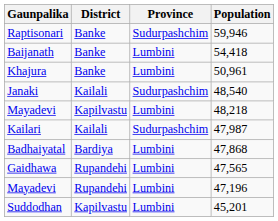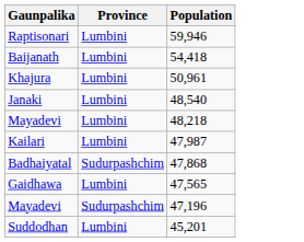 <table class="wikitable sortable static-row-numbers static-row-header-text">
 <tr>
 <th>Gaunpalika</th>
-<th>District</th>
 <th>Province</th>
 <th>Population</th>
 </tr>
 <tr>
 <td><a href='#'>Raptisonari</a></td>
-<td><a href='#'>Banke</a></td>
-<td><a href='#'>Sudurpashchim</a></td>
+<td><a href='#'>Lumbini</a></td>
 <td>59,946</td>
 </tr>
 <tr>
 <td><a href='#'>Baijanath</a></td>
-<td><a href='#'>Banke</a></td>
 <td><a href='#'>Lumbini</a></td>
 <td>54,418</td>
 </tr>
 <tr>
 <td><a href='#'>Khajura</a></td>
-<td><a href='#'>Banke</a></td>
 <td><a href='#'>Lumbini</a></td>
 <td>50,961</td>
 </tr>
 <tr>
 <td><a href='#'>Janaki</a></td>
-<td><a href='#'>Kailali</a></td>
-<td><a href='#'>Sudurpashchim</a></td>
+<td><a href='#'>Lumbini</a></td>
 <td>48,540</td>
 </tr>
 <tr>
 <td><a href='#'>Mayadevi</a></td>
-<td><a href='#'>Kapilvastu</a></td>
 <td><a href='#'>Lumbini</a></td>
 <td>48,218</td>
 </tr>
 <tr>
 <td><a href='#'>Kailari</a></td>
-<td><a href='#'>Kailali</a></td>
-<td><a href='#'>Sudurpashchim</a></td>
+<td><a href='#'>Lumbini</a></td>
 <td>47,987</td>
 </tr>
 <tr>
 <td><a href='#'>Badhaiyatal</a></td>
-<td><a href='#'>Bardiya</a></td>
-<td><a href='#'>Lumbini</a></td>
+<td><a href='#'>Sudurpashchim</a></td>
 <td>47,868</td>
 </tr>
 <tr>
 <td><a href='#'>Gaidhawa</a></td>
-<td><a href='#'>Rupandehi</a></td>
 <td><a href='#'>Lumbini</a></td>
 <td>47,565</td>
 </tr>
 <tr>
 <td><a href='#'>Mayadevi</a></td>
-<td><a href='#'>Rupandehi</a></td>
-<td><a href='#'>Lumbini</a></td>
+<td><a href='#'>Sudurpashchim</a></td>
 <td>47,196</td>
 </tr>
 <tr>
 <td><a href='#'>Suddodhan</a></td>
-<td><a href='#'>Kapilvastu</a></td>
 <td><a href='#'>Lumbini</a></td>
 <td>45,201</td>
 </tr>
 </table>
